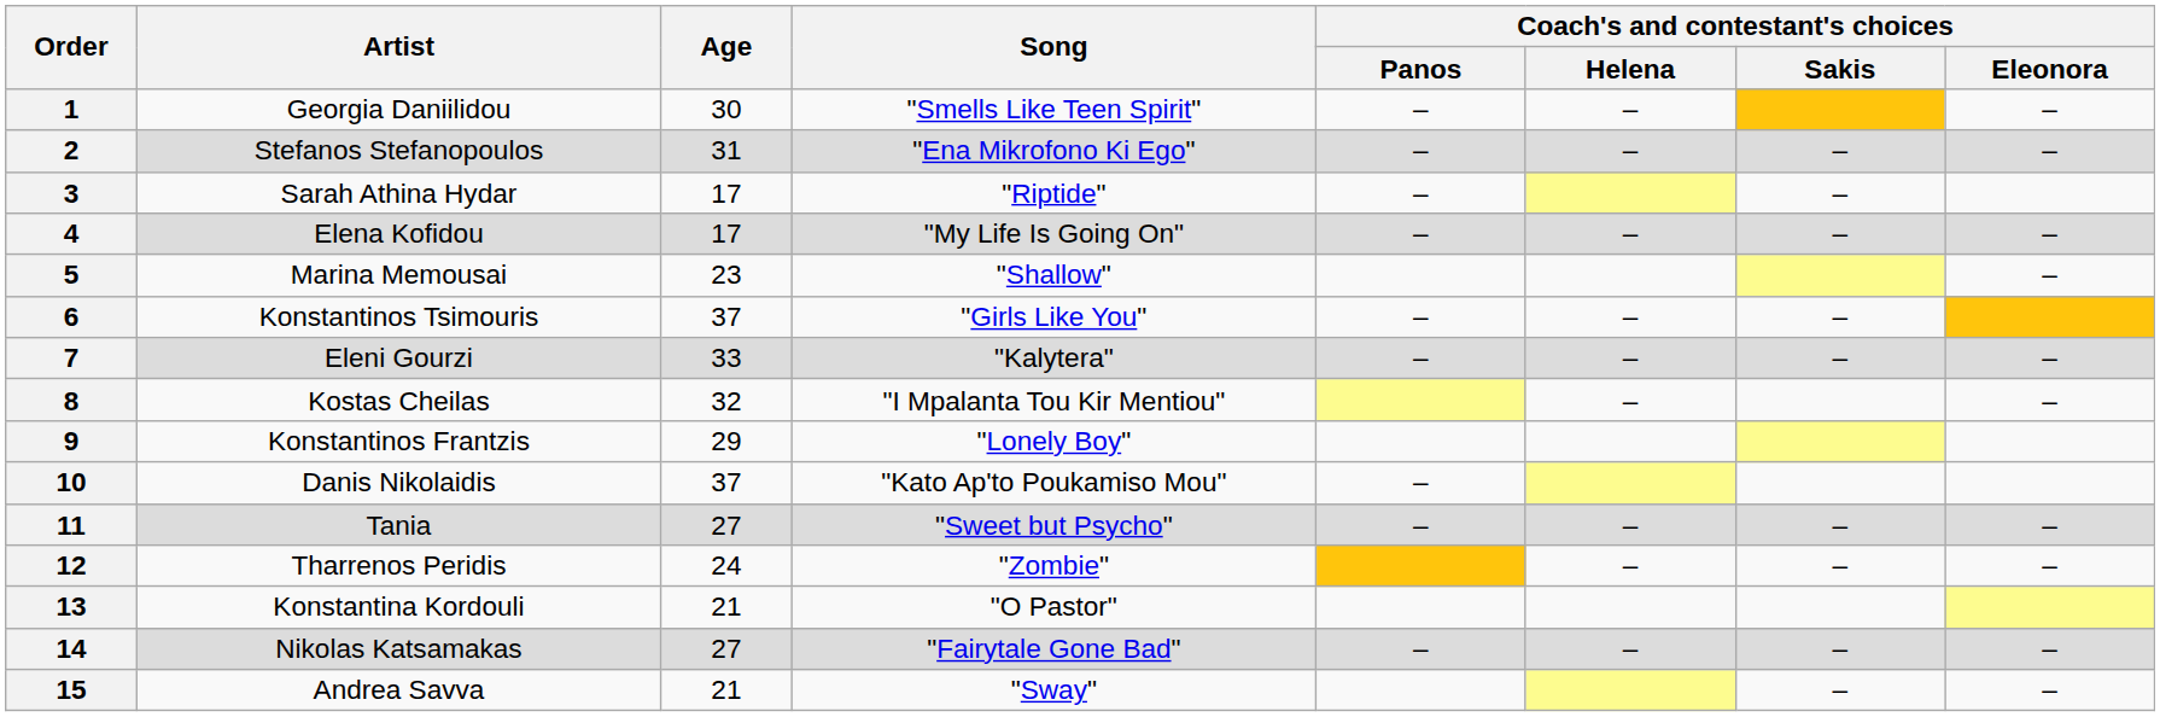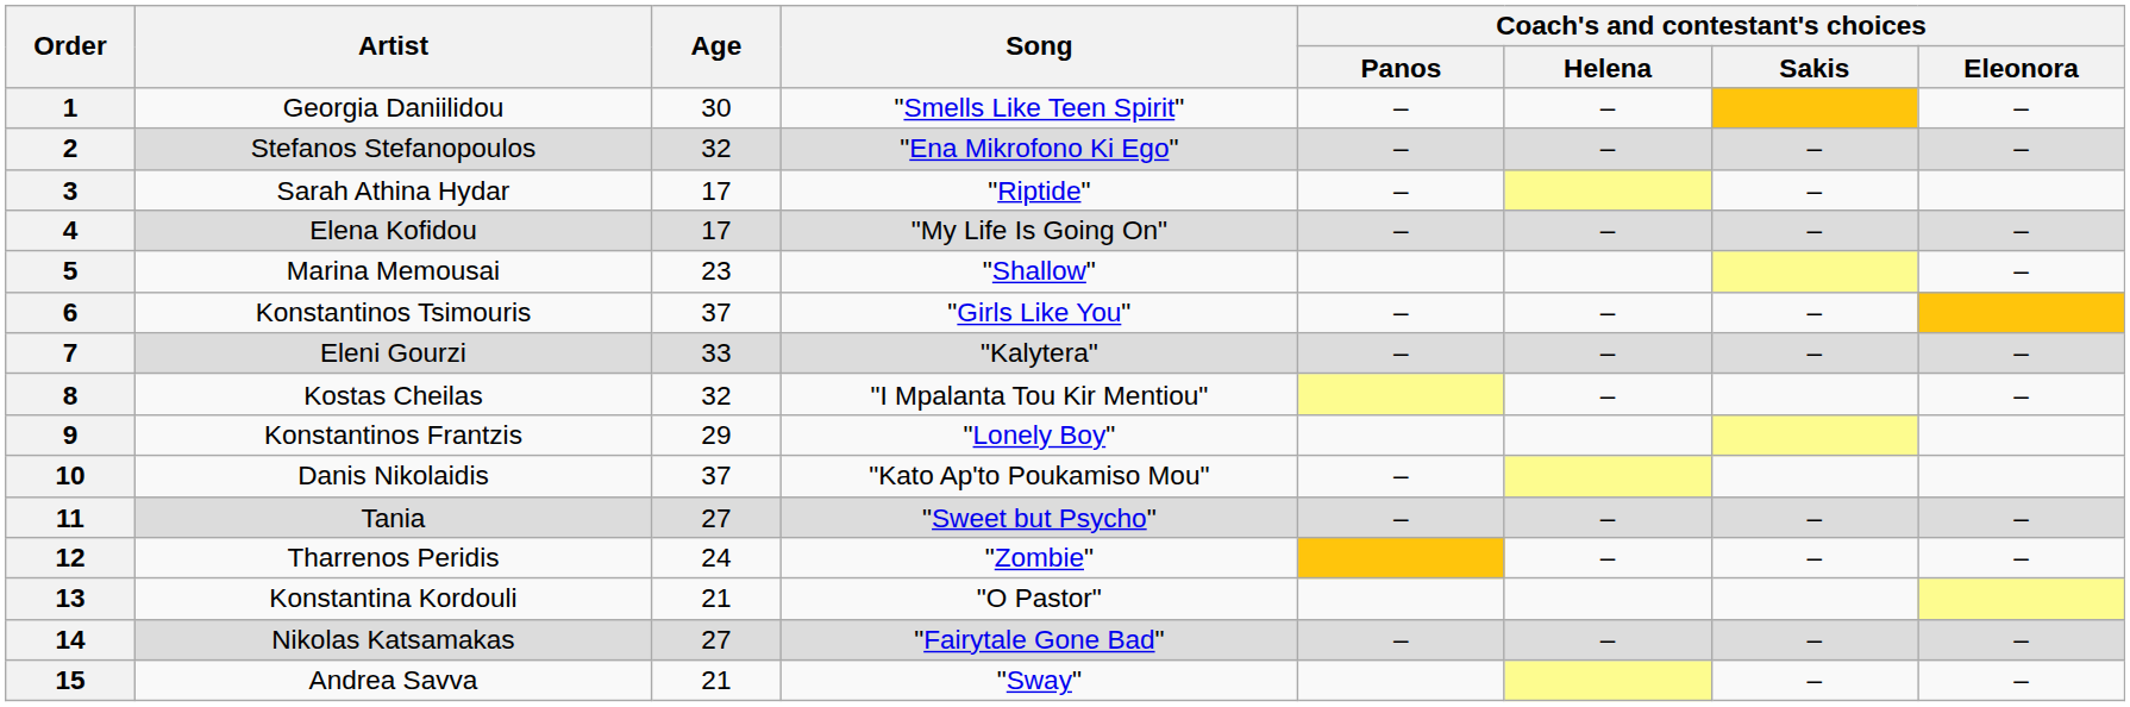 <table class="wikitable" style="text-align:center; line-height:17px; width:100%;">
 <tr>
 <th scope="col" rowspan="2" width="05%">Order</th>
 <th scope="col" rowspan="2" width="20%">Artist</th>
 <th scope="col" rowspan="2" width="05%">Age</th>
 <th scope="col" rowspan="2" width="20%">Song</th>
 <th scope="col" colspan="4" width="32%">Coach's and contestant's choices</th>
 </tr>
 <tr>
 <th width="08%">Panos</th>
 <th width="08%">Helena</th>
 <th width="08%">Sakis</th>
 <th width="08%">Eleonora</th>
 </tr>
 <tr>
 <th>1</th>
 <td>Georgia Daniilidou</td>
 <td>30</td>
 <td>"<a href='#'>Smells Like Teen Spirit</a>"</td>
 <td>–</td>
 <td>–</td>
 <td style="background: #FFC50C;"></td>
 <td>–</td>
 </tr>
 <tr style="background: #DCDCDC;" |>
 <th>2</th>
 <td>Stefanos Stefanopoulos</td>
-<td>31</td>
+<td>32</td>
 <td>"<a href='#'>Ena Mikrofono Ki Ego</a>"</td>
 <td>–</td>
 <td>–</td>
 <td>–</td>
 <td>–</td>
 </tr>
 <tr>
 <th>3</th>
 <td>Sarah Athina Hydar</td>
 <td>17</td>
 <td>"<a href='#'>Riptide</a>"</td>
 <td>–</td>
 <td style="background: #fdfc8f;"></td>
 <td>–</td>
 <td></td>
 </tr>
 <tr style="background: #DCDCDC;" |>
 <th>4</th>
 <td>Elena Kofidou</td>
 <td>17</td>
 <td>"My Life Is Going On"</td>
 <td>–</td>
 <td>–</td>
 <td>–</td>
 <td>–</td>
 </tr>
 <tr>
 <th>5</th>
 <td>Marina Memousai</td>
 <td>23</td>
 <td>"<a href='#'>Shallow</a>"</td>
 <td></td>
 <td></td>
 <td style="background: #fdfc8f;"></td>
 <td>–</td>
 </tr>
 <tr>
 <th>6</th>
 <td>Konstantinos Tsimouris</td>
 <td>37</td>
 <td>"<a href='#'>Girls Like You</a>"</td>
 <td>–</td>
 <td>–</td>
 <td>–</td>
 <td style="background: #FFC50C;"></td>
 </tr>
 <tr style="background: #DCDCDC;" |>
 <th>7</th>
 <td>Eleni Gourzi</td>
 <td>33</td>
 <td>"Kalytera"</td>
 <td>–</td>
 <td>–</td>
 <td>–</td>
 <td>–</td>
 </tr>
 <tr>
 <th>8</th>
 <td>Kostas Cheilas</td>
 <td>32</td>
 <td>"I Mpalanta Tou Kir Mentiou"</td>
 <td style="background: #fdfc8f;"></td>
 <td>–</td>
 <td></td>
 <td>–</td>
 </tr>
 <tr>
 <th>9</th>
 <td>Konstantinos Frantzis</td>
 <td>29</td>
 <td>"<a href='#'>Lonely Boy</a>"</td>
 <td></td>
 <td></td>
 <td style="background: #fdfc8f;"></td>
 <td></td>
 </tr>
 <tr>
 <th>10</th>
 <td>Danis Nikolaidis</td>
 <td>37</td>
 <td>"Kato Ap'to Poukamiso Mou"</td>
 <td>–</td>
 <td style="background: #fdfc8f;"></td>
 <td></td>
 <td></td>
 </tr>
 <tr style="background: #DCDCDC;" |>
 <th>11</th>
 <td>Tania</td>
 <td>27</td>
 <td>"<a href='#'>Sweet but Psycho</a>"</td>
 <td>–</td>
 <td>–</td>
 <td>–</td>
 <td>–</td>
 </tr>
 <tr>
 <th>12</th>
 <td>Tharrenos Peridis</td>
 <td>24</td>
 <td>"<a href='#'>Zombie</a>"</td>
 <td style="background: #FFC50C;"></td>
 <td>–</td>
 <td>–</td>
 <td>–</td>
 </tr>
 <tr>
 <th>13</th>
 <td>Konstantina Kordouli</td>
 <td>21</td>
 <td>"O Pastor"</td>
 <td></td>
 <td></td>
 <td></td>
 <td style="background: #fdfc8f;"></td>
 </tr>
 <tr style="background: #DCDCDC;" |>
 <th>14</th>
 <td>Nikolas Katsamakas</td>
 <td>27</td>
 <td>"<a href='#'>Fairytale Gone Bad</a>"</td>
 <td>–</td>
 <td>–</td>
 <td>–</td>
 <td>–</td>
 </tr>
 <tr>
 <th>15</th>
 <td>Andrea Savva</td>
 <td>21</td>
 <td>"<a href='#'>Sway</a>"</td>
 <td></td>
 <td style="background: #fdfc8f;"></td>
 <td>–</td>
 <td>–</td>
 </tr>
 </table>
